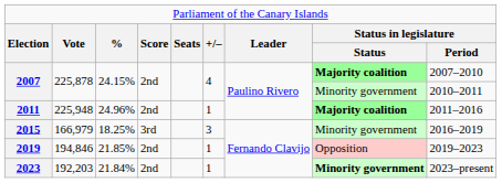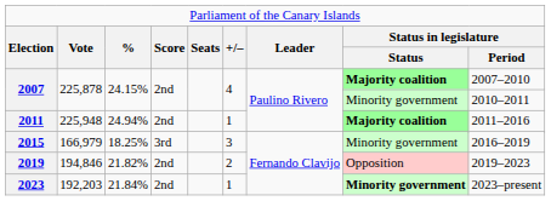 <table class="wikitable" style="font-size:97%; text-align:left;">
 <tr>
 <td colspan="9" align="center"><a href='#'>Parliament of the Canary Islands</a></td>
 </tr>
 <tr>
 <th rowspan="2">Election</th>
 <th rowspan="2">Vote</th>
 <th rowspan="2">%</th>
 <th rowspan="2">Score</th>
 <th rowspan="2">Seats</th>
 <th rowspan="2">+/–</th>
 <th rowspan="2">Leader</th>
 <th colspan="2">Status in legislature</th>
 </tr>
 <tr>
 <th>Status</th>
 <th>Period</th>
 </tr>
 <tr>
 <th rowspan="2"><a href='#'>2007</a></th>
 <td rowspan="2">225,878</td>
 <td rowspan="2">24.15%</td>
 <td rowspan="2">2nd</td>
 <td rowspan="2"></td>
 <td rowspan="2">4</td>
 <td rowspan="3"><a href='#'>Paulino Rivero</a></td>
 <td style="background-color:#9f9;"><strong>Majority coalition</strong> </td>
 <td>2007–2010</td>
 </tr>
 <tr>
 <td style="background-color:#cfc;">Minority government</td>
 <td>2010–2011</td>
 </tr>
 <tr>
 <th><a href='#'>2011</a></th>
 <td>225,948</td>
-<td>24.96%</td>
+<td>24.94%</td>
 <td>2nd</td>
 <td></td>
 <td>1</td>
 <td rowspan="2" style="background-color:#9f9;"><strong>Majority coalition</strong> </td>
 <td rowspan="2">2011–2016</td>
 </tr>
 <tr>
 <th rowspan="2"><a href='#'>2015</a></th>
 <td rowspan="2">166,979</td>
 <td rowspan="2">18.25%</td>
 <td rowspan="2">3rd</td>
 <td rowspan="2"></td>
 <td rowspan="2">3</td>
 <td rowspan="4"><a href='#'>Fernando Clavijo</a></td>
 </tr>
 <tr>
 <td style="background-color:#cfc;">Minority government</td>
 <td>2016–2019</td>
 </tr>
 <tr>
 <th><a href='#'>2019</a></th>
 <td>194,846</td>
-<td>21.85%</td>
+<td>21.82%</td>
 <td>2nd</td>
 <td></td>
-<td>1</td>
+<td>2</td>
 <td style="background-color:#fcc;">Opposition</td>
 <td>2019–2023</td>
 </tr>
 <tr>
 <th><a href='#'>2023</a></th>
 <td>192,203</td>
 <td>21.84%</td>
 <td>2nd</td>
 <td></td>
 <td>1</td>
 <td style="background-color:#cfc;"><strong>Minority government </strong></td>
 <td>2023–present</td>
 </tr>
 </table>
